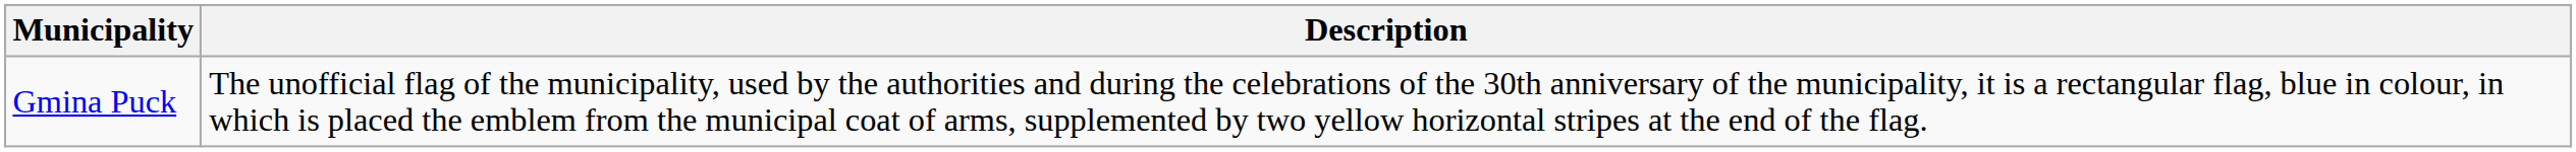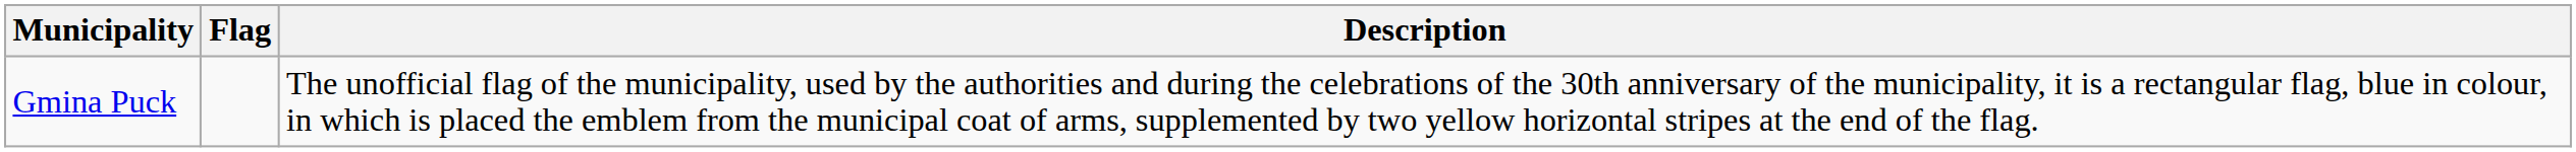 <table class="wikitable">
 <tr>
 <th>Municipality</th>
+<th>Flag</th>
 <th>Description</th>
 </tr>
 <tr>
 <td><a href='#'>Gmina Puck</a></td>
+<td></td>
 <td>The unofficial flag of the municipality, used by the authorities and during the celebrations of the 30th anniversary of the municipality, it is a rectangular flag, blue in colour, in which is placed the emblem from the municipal coat of arms, supplemented by two yellow horizontal stripes at the end of the flag.</td>
 </tr>
 </table>
